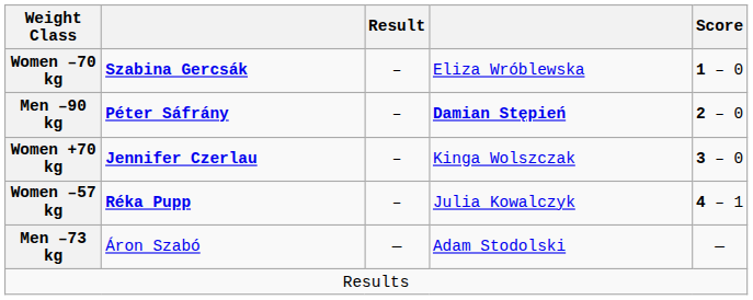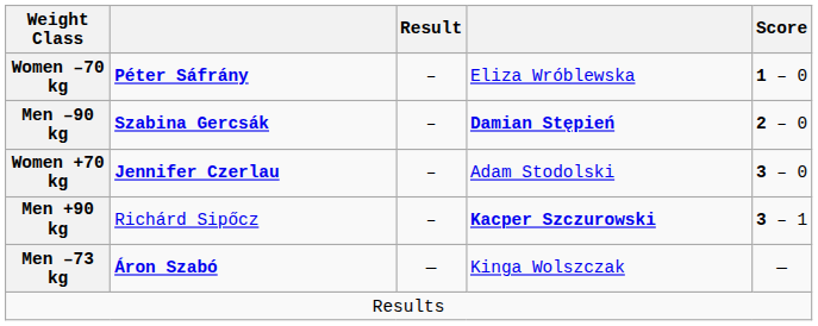 <table class="wikitable">
 <tr>
 <th>Weight Class</th>
 <th style="width:210px;"></th>
 <th>Result</th>
 <th style="width:210px;"></th>
 <th>Score</th>
 </tr>
 <tr>
 <th>Women –70 kg</th>
-<td><strong><a href='#'>Szabina Gercsák</a></strong></td>
+<td><strong><a href='#'>Péter Sáfrány</a></strong></td>
 <td align=center><strong></strong> – </td>
 <td><a href='#'>Eliza Wróblewska</a></td>
 <td align=center><strong>1</strong> – 0</td>
 </tr>
 <tr>
 <th>Men –90 kg</th>
-<td><strong><a href='#'>Péter Sáfrány</a></strong></td>
+<td><strong><a href='#'>Szabina Gercsák</a></strong></td>
 <td align=center><strong></strong> – </td>
 <td><strong><a href='#'>Damian Stępień</a></strong></td>
 <td align=center><strong>2</strong> – 0</td>
 </tr>
 <tr>
 <th>Women +70 kg</th>
 <td><strong><a href='#'>Jennifer Czerlau</a></strong></td>
 <td align=center><strong></strong> – </td>
-<td><a href='#'>Kinga Wolszczak</a></td>
+<td><a href='#'>Adam Stodolski</a></td>
 <td align=center><strong>3</strong> – 0</td>
 </tr>
 <tr>
-<th>Women –57 kg</th>
-<td><strong><a href='#'>Réka Pupp</a></strong></td>
-<td align=center><strong></strong> – </td>
-<td><a href='#'>Julia Kowalczyk</a></td>
-<td align=center><strong>4</strong> – 1</td>
+<th>Men +90 kg</th>
+<td><a href='#'>Richárd Sipőcz</a></td>
+<td align=center> – <strong></strong></td>
+<td><strong><a href='#'>Kacper Szczurowski</a></strong></td>
+<td align=center><strong>3</strong> – 1</td>
 </tr>
 <tr>
 <th>Men –73 kg</th>
-<td><a href='#'>Áron Szabó</a></td>
+<td><strong><a href='#'>Áron Szabó</a></strong></td>
 <td align=center>—</td>
-<td><a href='#'>Adam Stodolski</a></td>
+<td><a href='#'>Kinga Wolszczak</a></td>
 <td align=center>—</td>
 </tr>
 <tr>
 <td align=center colspan=5>Results</td>
 </tr>
 </table>
